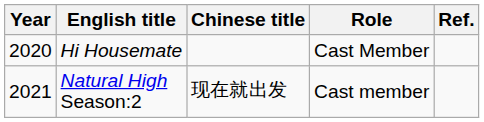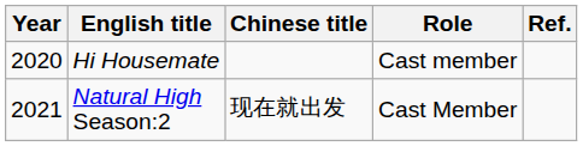 <table class="wikitable">
 <tr>
 <th>Year</th>
 <th>English title</th>
 <th>Chinese title</th>
 <th>Role</th>
 <th>Ref.</th>
 </tr>
 <tr>
 <td>2020</td>
 <td><em>Hi Housemate </em></td>
 <td></td>
-<td>Cast Member</td>
+<td>Cast member</td>
 <td></td>
 </tr>
 <tr>
 <td>2021</td>
 <td><em><a href='#'>Natural High</a></em><br>Season:2</td>
 <td>现在就出发</td>
-<td>Cast member</td>
+<td>Cast Member</td>
 <td></td>
 </tr>
 </table>
